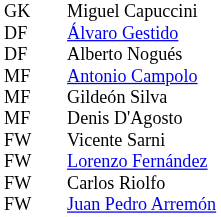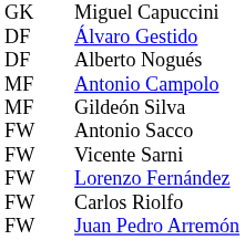 <table cellspacing="0" cellpadding="0" style="font-size:90%; margin:0.2em auto;">
 <tr>
 <th width="25"></th>
 <th width="25"></th>
 </tr>
 <tr>
 <td>GK</td>
 <td></td>
 <td> Miguel Capuccini</td>
 </tr>
 <tr>
 <td>DF</td>
 <td></td>
 <td> <a href='#'>Álvaro Gestido</a></td>
 </tr>
 <tr>
 <td>DF</td>
 <td></td>
 <td> Alberto Nogués</td>
 </tr>
 <tr>
 <td>MF</td>
 <td></td>
 <td> <a href='#'>Antonio Campolo</a></td>
 </tr>
 <tr>
 <td>MF</td>
 <td></td>
 <td> Gildeón Silva</td>
 </tr>
 <tr>
-<td>MF</td>
+<td>FW</td>
 <td></td>
-<td> Denis D'Agosto</td>
+<td> Antonio Sacco</td>
 </tr>
 <tr>
 <td>FW</td>
 <td></td>
 <td> Vicente Sarni</td>
 </tr>
 <tr>
 <td>FW</td>
 <td></td>
 <td> <a href='#'>Lorenzo Fernández</a></td>
 </tr>
 <tr>
 <td>FW</td>
 <td></td>
 <td> Carlos Riolfo</td>
 </tr>
 <tr>
 <td>FW</td>
 <td></td>
 <td> <a href='#'>Juan Pedro Arremón</a></td>
 </tr>
 </table>
